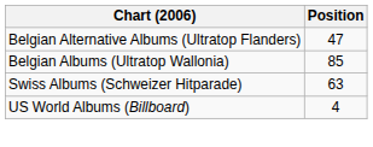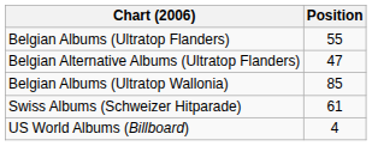 <table class="wikitable sortable">
 <tr>
 <th>Chart (2006)</th>
 <th>Position</th>
+</tr>
+<tr>
+<td>Belgian Albums (Ultratop Flanders)</td>
+<td align=center>55</td>
 </tr>
 <tr>
 <td>Belgian Alternative Albums (Ultratop Flanders)</td>
 <td align=center>47</td>
 </tr>
 <tr>
 <td>Belgian Albums (Ultratop Wallonia)</td>
 <td align=center>85</td>
 </tr>
 <tr>
 <td>Swiss Albums (Schweizer Hitparade)</td>
-<td align=center>63</td>
+<td align=center>61</td>
 </tr>
 <tr>
 <td>US World Albums (<em>Billboard</em>)</td>
 <td align=center>4</td>
 </tr>
 </table>
